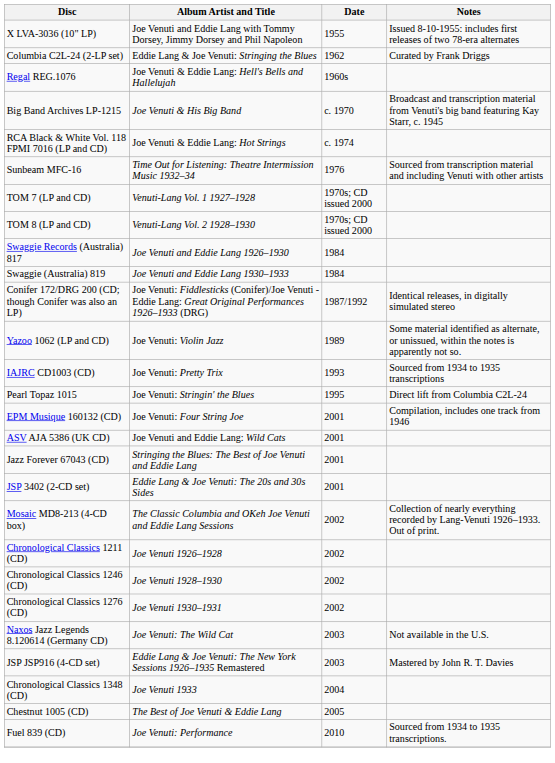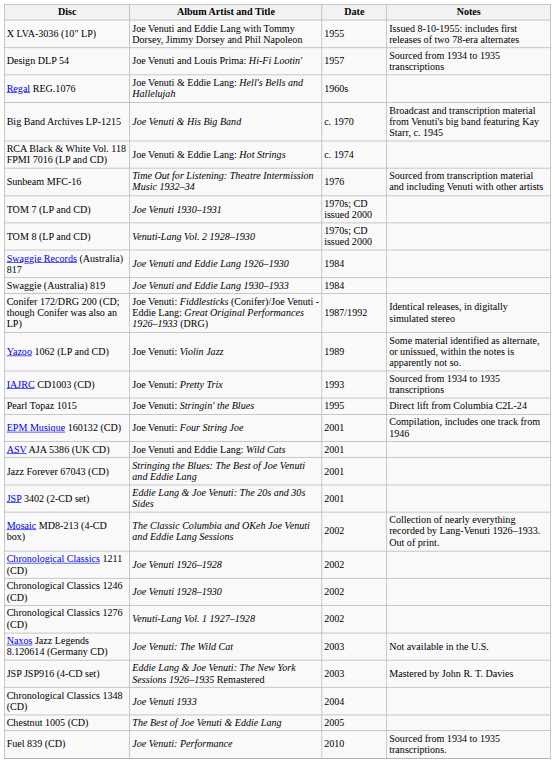 <table class="wikitable">
 <tr>
 <th>Disc</th>
 <th>Album Artist and Title</th>
 <th>Date</th>
 <th>Notes</th>
 </tr>
 <tr>
 <td>X LVA-3036 (10" LP)</td>
 <td>Joe Venuti and Eddie Lang with Tommy Dorsey, Jimmy Dorsey and Phil Napoleon</td>
 <td>1955</td>
 <td>Issued 8-10-1955: includes first releases of two 78-era alternates</td>
 </tr>
 <tr>
-<td>Columbia C2L-24 (2-LP set)</td>
-<td>Eddie Lang & Joe Venuti: <em>Stringing the Blues</em></td>
-<td>1962</td>
-<td>Curated by Frank Driggs</td>
+<td>Design DLP 54</td>
+<td>Joe Venuti and Louis Prima: <em>Hi-Fi Lootin' </em></td>
+<td>1957</td>
+<td>Sourced from 1934 to 1935 transcriptions</td>
 </tr>
 <tr>
 <td><a href='#'>Regal</a> REG.1076</td>
 <td>Joe Venuti & Eddie Lang: <em>Hell's Bells and Hallelujah</em></td>
 <td>1960s</td>
 <td></td>
 </tr>
 <tr>
 <td>Big Band Archives LP-1215</td>
 <td><em>Joe Venuti & His Big Band</em></td>
 <td>c. 1970</td>
 <td>Broadcast and transcription material from Venuti's big band featuring Kay Starr, c. 1945</td>
 </tr>
 <tr>
 <td>RCA Black & White Vol. 118 FPMI 7016 (LP and CD)</td>
 <td>Joe Venuti & Eddie Lang: <em>Hot Strings</em></td>
 <td>c. 1974</td>
 <td></td>
 </tr>
 <tr>
 <td>Sunbeam MFC-16</td>
 <td><em>Time Out for Listening: Theatre Intermission Music 1932–34</em></td>
 <td>1976</td>
 <td>Sourced from transcription material and including Venuti with other artists</td>
 </tr>
 <tr>
 <td>TOM 7 (LP and CD)</td>
-<td><em>Venuti-Lang Vol. 1 1927–1928</em></td>
+<td><em>Joe Venuti 1930–1931</em></td>
 <td>1970s; CD issued 2000</td>
 <td></td>
 </tr>
 <tr>
 <td>TOM 8 (LP and CD)</td>
 <td><em>Venuti-Lang Vol. 2 1928–1930</em></td>
 <td>1970s; CD issued 2000</td>
 <td></td>
 </tr>
 <tr>
 <td><a href='#'>Swaggie Records</a> (Australia) 817</td>
 <td><em>Joe Venuti and Eddie Lang 1926–1930</em></td>
 <td>1984</td>
 <td></td>
 </tr>
 <tr>
 <td>Swaggie (Australia) 819</td>
 <td><em>Joe Venuti and Eddie Lang 1930–1933</em></td>
 <td>1984</td>
 <td></td>
 </tr>
 <tr>
 <td>Conifer 172/DRG 200 (CD; though Conifer was also an LP)</td>
 <td>Joe Venuti: <em>Fiddlesticks</em> (Conifer)/Joe Venuti - Eddie Lang: <em>Great Original Performances 1926–1933</em> (DRG)</td>
 <td>1987/1992</td>
 <td>Identical releases, in digitally simulated stereo</td>
 </tr>
 <tr>
 <td><a href='#'>Yazoo</a> 1062 (LP and CD)</td>
 <td>Joe Venuti: <em>Violin Jazz</em></td>
 <td>1989</td>
 <td>Some material identified as alternate, or unissued, within the notes is apparently not so.</td>
 </tr>
 <tr>
 <td><a href='#'>IAJRC</a> CD1003 (CD)</td>
 <td>Joe Venuti: <em>Pretty Trix</em></td>
 <td>1993</td>
 <td>Sourced from 1934 to 1935 transcriptions</td>
 </tr>
 <tr>
 <td>Pearl Topaz 1015</td>
 <td>Joe Venuti: <em>Stringin' the Blues</em></td>
 <td>1995</td>
 <td>Direct lift from Columbia C2L-24</td>
 </tr>
 <tr>
 <td><a href='#'>EPM Musique</a> 160132 (CD)</td>
 <td>Joe Venuti: <em>Four String Joe</em></td>
 <td>2001</td>
 <td>Compilation, includes one track from 1946</td>
 </tr>
 <tr>
 <td><a href='#'>ASV</a> AJA 5386 (UK CD)</td>
 <td>Joe Venuti and Eddie Lang: <em>Wild Cats</em></td>
 <td>2001</td>
 <td></td>
 </tr>
 <tr>
 <td>Jazz Forever 67043 (CD)</td>
 <td><em>Stringing the Blues: The Best of Joe Venuti and Eddie Lang</em></td>
 <td>2001</td>
 <td></td>
 </tr>
 <tr>
 <td><a href='#'>JSP</a> 3402 (2-CD set)</td>
 <td><em>Eddie Lang & Joe Venuti: The 20s and 30s Sides</em></td>
 <td>2001</td>
 <td></td>
 </tr>
 <tr>
 <td><a href='#'>Mosaic</a> MD8-213 (4-CD box)</td>
 <td><em>The Classic Columbia and OKeh Joe Venuti and Eddie Lang Sessions</em></td>
 <td>2002</td>
 <td>Collection of nearly everything recorded by Lang-Venuti 1926–1933. Out of print.</td>
 </tr>
 <tr>
 <td><a href='#'>Chronological Classics</a> 1211 (CD)</td>
 <td><em>Joe Venuti 1926–1928</em></td>
 <td>2002</td>
 <td></td>
 </tr>
 <tr>
 <td>Chronological Classics 1246 (CD)</td>
 <td><em>Joe Venuti 1928–1930</em></td>
 <td>2002</td>
 <td></td>
 </tr>
 <tr>
 <td>Chronological Classics 1276 (CD)</td>
-<td><em>Joe Venuti 1930–1931</em></td>
+<td><em>Venuti-Lang Vol. 1 1927–1928</em></td>
 <td>2002</td>
 <td></td>
 </tr>
 <tr>
 <td><a href='#'>Naxos</a> Jazz Legends 8.120614 (Germany CD)</td>
 <td><em>Joe Venuti: The Wild Cat</em></td>
 <td>2003</td>
 <td>Not available in the U.S.</td>
 </tr>
 <tr>
 <td>JSP JSP916 (4-CD set)</td>
 <td><em>Eddie Lang & Joe Venuti: The New York Sessions 1926–1935</em> Remastered</td>
 <td>2003</td>
 <td>Mastered by John R. T. Davies</td>
 </tr>
 <tr>
 <td>Chronological Classics 1348 (CD)</td>
 <td><em>Joe Venuti 1933</em></td>
 <td>2004</td>
 <td></td>
 </tr>
 <tr>
 <td>Chestnut 1005 (CD)</td>
 <td><em>The Best of Joe Venuti & Eddie Lang</em></td>
 <td>2005</td>
 <td></td>
 </tr>
 <tr>
 <td>Fuel 839 (CD)</td>
 <td><em>Joe Venuti: Performance</em></td>
 <td>2010</td>
 <td>Sourced from 1934 to 1935 transcriptions.</td>
 </tr>
 <tr>
 </tr>
 </table>
